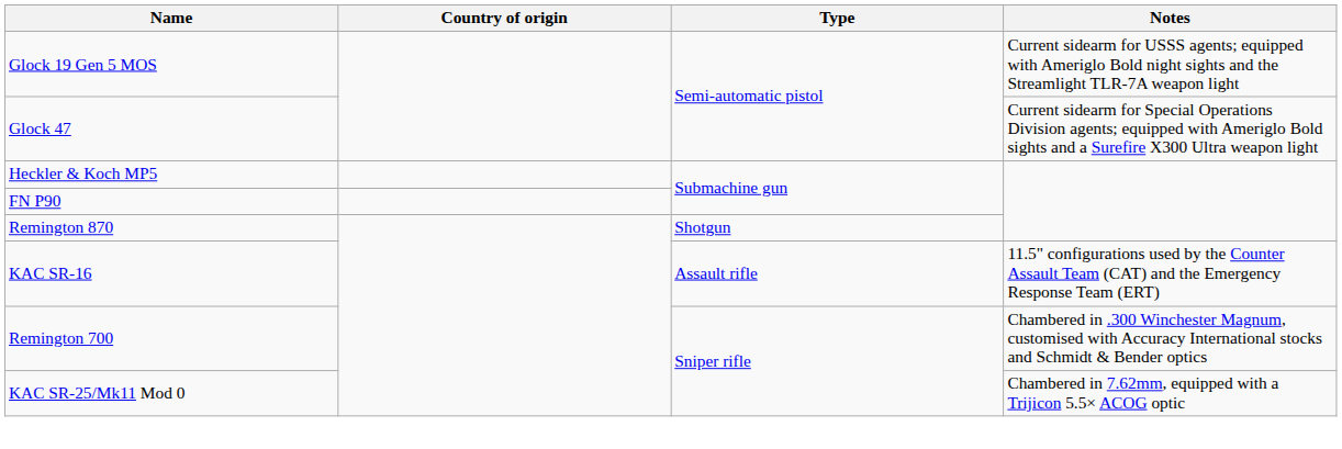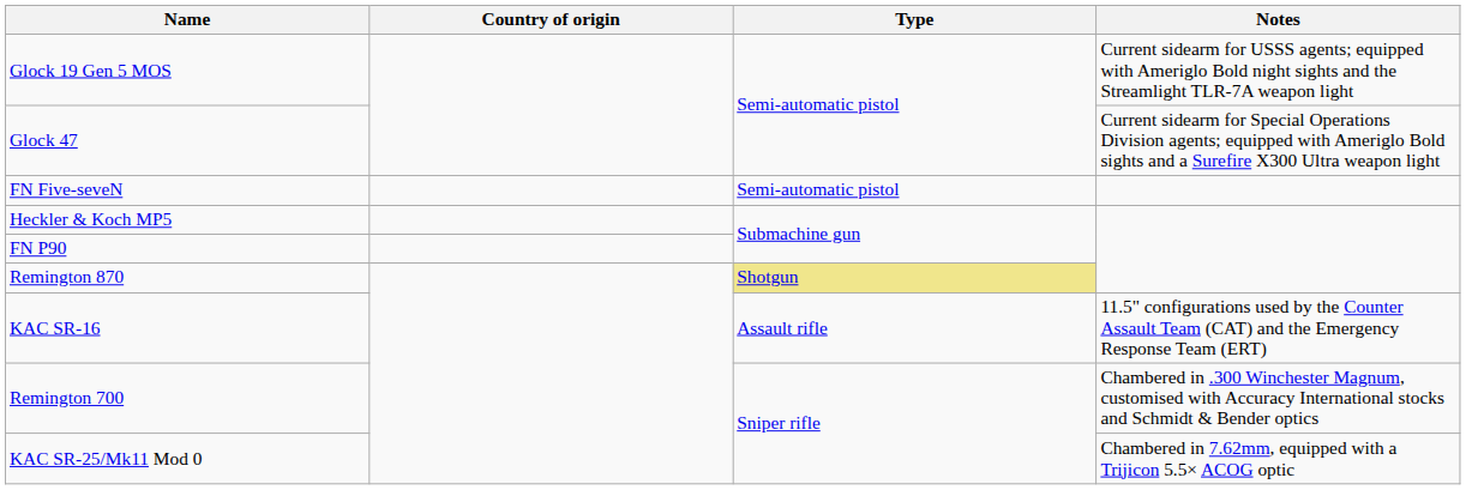 <table class=wikitable border="0" width="100%">
 <tr>
 <th width="25%">Name</th>
 <th width="25%">Country of origin</th>
 <th width="25%">Type</th>
 <th>Notes</th>
 </tr>
 <tr>
 <td><a href='#'>Glock 19 Gen 5 MOS</a></td>
 <td rowspan="2"></td>
 <td rowspan="2"><a href='#'>Semi-automatic pistol</a></td>
 <td>Current sidearm for USSS agents; equipped with Ameriglo Bold night sights and the Streamlight TLR-7A weapon light</td>
 </tr>
 <tr>
 <td><a href='#'>Glock 47</a></td>
 <td>Current sidearm for Special Operations Division agents; equipped with Ameriglo Bold sights and a <a href='#'>Surefire</a> X300 Ultra weapon light</td>
 </tr>
 <tr>
+<td><a href='#'>FN Five-seveN</a></td>
+<td></td>
+<td><a href='#'>Semi-automatic pistol</a></td>
+<td></td>
+</tr>
+<tr>
 <td><a href='#'>Heckler & Koch MP5</a></td>
 <td></td>
 <td rowspan="2"><a href='#'>Submachine gun</a></td>
 <td rowspan="3"></td>
 </tr>
 <tr>
 <td><a href='#'>FN P90</a></td>
 <td></td>
 </tr>
 <tr>
 <td><a href='#'>Remington 870</a></td>
 <td rowspan="4"></td>
-<td><a href='#'>Shotgun</a></td>
+<td style="background: khaki;"><a href='#'>Shotgun</a></td>
 </tr>
 <tr>
 <td><a href='#'>KAC SR-16</a></td>
 <td><a href='#'>Assault rifle</a></td>
 <td>11.5" configurations used by the <a href='#'>Counter Assault Team</a> (CAT) and the Emergency Response Team (ERT)</td>
 </tr>
 <tr>
 <td><a href='#'>Remington 700</a></td>
 <td rowspan="2"><a href='#'>Sniper rifle</a></td>
 <td>Chambered in <a href='#'>.300 Winchester Magnum</a>, customised with Accuracy International stocks and Schmidt & Bender optics</td>
 </tr>
 <tr>
 <td><a href='#'>KAC SR-25/Mk11</a> Mod 0</td>
 <td>Chambered in <a href='#'>7.62mm</a>, equipped with a <a href='#'>Trijicon</a> 5.5× <a href='#'>ACOG</a> optic</td>
 </tr>
 </table>
